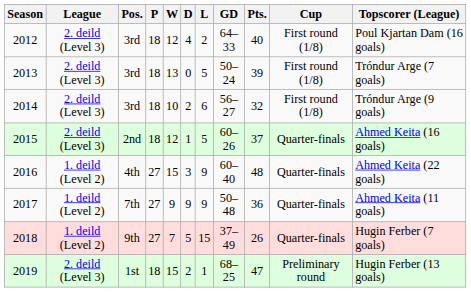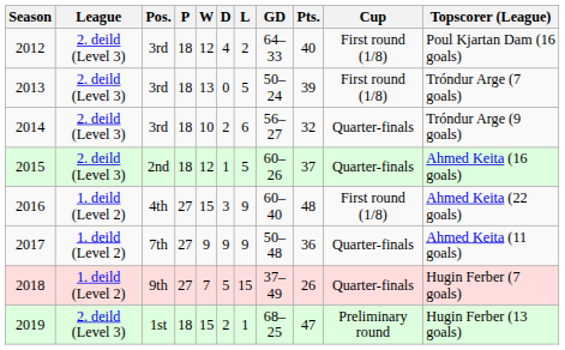 <table class="wikitable" style="text-align:center;">
 <tr>
 <th>Season</th>
 <th>League</th>
 <th>Pos.</th>
 <th>P</th>
 <th>W</th>
 <th>D</th>
 <th>L</th>
 <th>GD</th>
 <th>Pts.</th>
 <th>Cup</th>
 <th>Topscorer (League)</th>
 </tr>
 <tr>
 <td>2012</td>
 <td><a href='#'>2. deild</a> (Level 3)</td>
 <td>3rd</td>
 <td>18</td>
 <td>12</td>
 <td>4</td>
 <td>2</td>
 <td>64–33</td>
 <td>40</td>
 <td>First round (1/8)</td>
 <td align=left> Poul Kjartan Dam (16 goals)</td>
 </tr>
 <tr>
 <td>2013</td>
 <td><a href='#'>2. deild</a> (Level 3)</td>
 <td>3rd</td>
 <td>18</td>
 <td>13</td>
 <td>0</td>
 <td>5</td>
 <td>50–24</td>
 <td>39</td>
 <td>First round (1/8)</td>
 <td align=left> Tróndur Arge (7 goals)</td>
 </tr>
 <tr>
 <td>2014</td>
 <td><a href='#'>2. deild</a> (Level 3)</td>
 <td>3rd</td>
 <td>18</td>
 <td>10</td>
 <td>2</td>
 <td>6</td>
 <td>56–27</td>
 <td>32</td>
-<td>First round (1/8)</td>
+<td>Quarter-finals</td>
 <td align=left> Tróndur Arge (9 goals)</td>
 </tr>
 <tr bgcolor=ddffdd>
 <td>2015</td>
 <td><a href='#'>2. deild</a> (Level 3)</td>
 <td>2nd</td>
 <td>18</td>
 <td>12</td>
 <td>1</td>
 <td>5</td>
 <td>60–26</td>
 <td>37</td>
 <td>Quarter-finals</td>
 <td align=left> <a href='#'>Ahmed Keita</a> (16 goals)</td>
 </tr>
 <tr>
 <td>2016</td>
 <td><a href='#'>1. deild</a> (Level 2)</td>
 <td>4th</td>
 <td>27</td>
 <td>15</td>
 <td>3</td>
 <td>9</td>
 <td>60–40</td>
 <td>48</td>
-<td>Quarter-finals</td>
+<td>First round (1/8)</td>
 <td align=left> <a href='#'>Ahmed Keita</a> (22 goals)</td>
 </tr>
 <tr>
 <td>2017</td>
 <td><a href='#'>1. deild</a> (Level 2)</td>
 <td>7th</td>
 <td>27</td>
 <td>9</td>
 <td>9</td>
 <td>9</td>
 <td>50–48</td>
 <td>36</td>
 <td>Quarter-finals</td>
 <td align=left> <a href='#'>Ahmed Keita</a> (11 goals)</td>
 </tr>
 <tr bgcolor=#ffdddd>
 <td>2018</td>
 <td><a href='#'>1. deild</a> (Level 2)</td>
 <td>9th</td>
 <td>27</td>
 <td>7</td>
 <td>5</td>
 <td>15</td>
 <td>37–49</td>
 <td>26</td>
 <td>Quarter-finals</td>
 <td align=left> Hugin Ferber (7 goals)</td>
 </tr>
 <tr bgcolor=ddffdd>
 <td>2019</td>
 <td><a href='#'>2. deild</a> (Level 3)</td>
 <td>1st</td>
 <td>18</td>
 <td>15</td>
 <td>2</td>
 <td>1</td>
 <td>68–25</td>
 <td>47</td>
 <td>Preliminary round</td>
 <td align=left> Hugin Ferber (13 goals)</td>
 </tr>
 </table>
